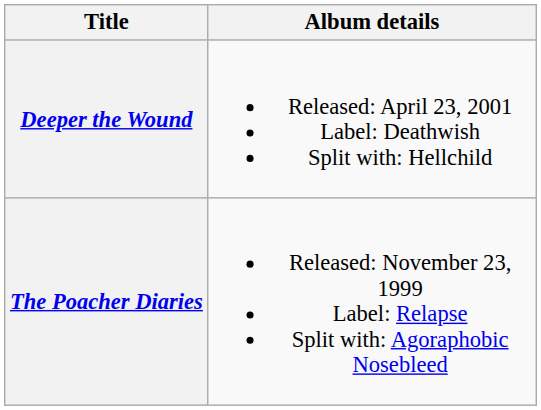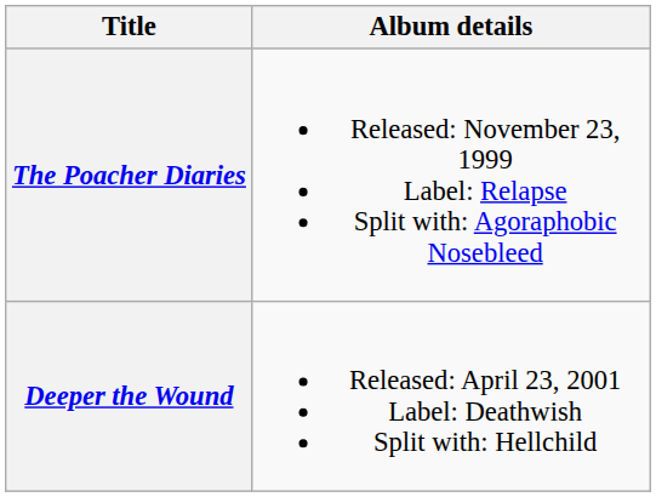 <table class="wikitable plainrowheaders" style="text-align:center;">
 <tr>
 <th>Title</th>
 <th width="225">Album details</th>
 </tr>
 <tr>
+<th scope="row"><em><a href='#'>The Poacher Diaries</a></em></th>
+<td><br><ul><li>Released: November 23, 1999</li><li>Label: <a href='#'>Relapse</a></li><li>Split with: <a href='#'>Agoraphobic Nosebleed</a></li></ul></td>
+</tr>
+<tr>
 <th scope="row"><em><a href='#'>Deeper the Wound</a></em></th>
 <td><br><ul><li>Released: April 23, 2001</li><li>Label: Deathwish</li><li>Split with: Hellchild</li></ul></td>
 </tr>
-<tr>
-<th scope="row"><em><a href='#'>The Poacher Diaries</a></em></th>
-<td><br><ul><li>Released: November 23, 1999</li><li>Label: <a href='#'>Relapse</a></li><li>Split with: <a href='#'>Agoraphobic Nosebleed</a></li></ul></td>
-</tr>
 </table>
